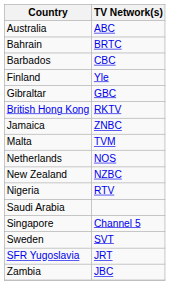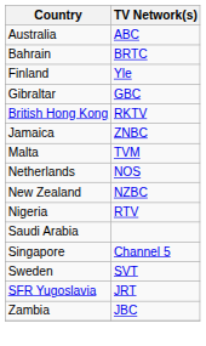 <table class="wikitable">
 <tr>
 <th>Country</th>
 <th>TV Network(s)</th>
 </tr>
 <tr>
 <td>Australia</td>
 <td><a href='#'>ABC</a></td>
 </tr>
 <tr>
 <td>Bahrain</td>
 <td><a href='#'>BRTC</a></td>
-</tr>
-<tr>
-<td>Barbados</td>
-<td><a href='#'>CBC</a></td>
 </tr>
 <tr>
 <td>Finland</td>
 <td><a href='#'>Yle</a></td>
 </tr>
 <tr>
 <td>Gibraltar</td>
 <td><a href='#'>GBC</a></td>
 </tr>
 <tr>
 <td><a href='#'>British Hong Kong</a></td>
 <td><a href='#'>RKTV</a></td>
 </tr>
 <tr>
 <td>Jamaica</td>
 <td><a href='#'>ZNBC</a></td>
 </tr>
 <tr>
 <td>Malta</td>
 <td><a href='#'>TVM</a></td>
 </tr>
 <tr>
 <td>Netherlands</td>
 <td><a href='#'>NOS</a></td>
 </tr>
 <tr>
 <td>New Zealand</td>
 <td><a href='#'>NZBC</a></td>
 </tr>
 <tr>
 <td>Nigeria</td>
 <td><a href='#'>RTV</a></td>
 </tr>
 <tr>
 <td>Saudi Arabia</td>
 <td></td>
 </tr>
 <tr>
 <td>Singapore</td>
 <td><a href='#'>Channel 5</a></td>
 </tr>
 <tr>
 <td>Sweden</td>
 <td><a href='#'>SVT</a></td>
 </tr>
 <tr>
 <td><a href='#'>SFR Yugoslavia</a></td>
 <td><a href='#'>JRT</a></td>
 </tr>
 <tr>
 <td>Zambia</td>
 <td><a href='#'>JBC</a></td>
 </tr>
 <tr>
 </tr>
 </table>
